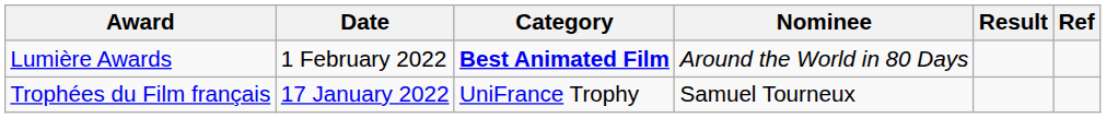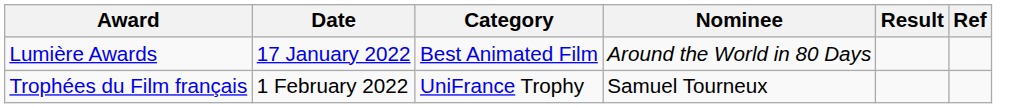 <table class="wikitable">
 <tr>
 <th>Award</th>
 <th>Date</th>
 <th>Category</th>
 <th>Nominee</th>
 <th>Result</th>
 <th>Ref</th>
 </tr>
 <tr>
 <td><a href='#'>Lumière Awards</a></td>
-<td>1 February 2022</td>
-<td><strong><a href='#'>Best Animated Film</a></strong></td>
+<td><a href='#'>17 January 2022</a></td>
+<td><a href='#'>Best Animated Film</a></td>
 <td><em>Around the World in 80 Days</em></td>
 <td></td>
 <td></td>
 </tr>
 <tr>
 <td><a href='#'>Trophées du Film français</a></td>
-<td><a href='#'>17 January 2022</a></td>
+<td>1 February 2022</td>
 <td><a href='#'>UniFrance</a> Trophy</td>
 <td>Samuel Tourneux</td>
 <td></td>
 <td></td>
 </tr>
 </table>
